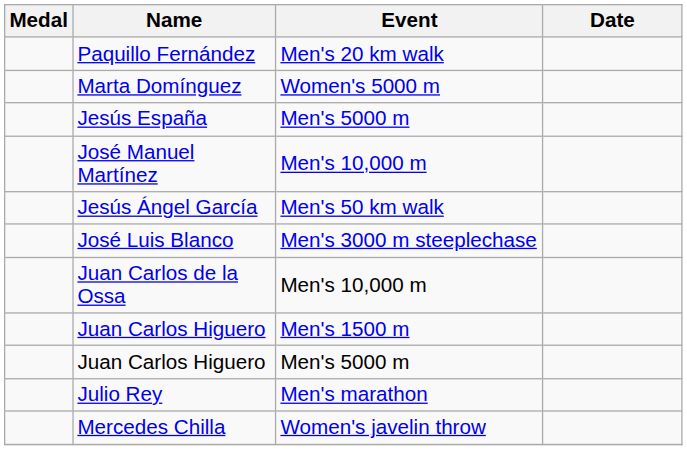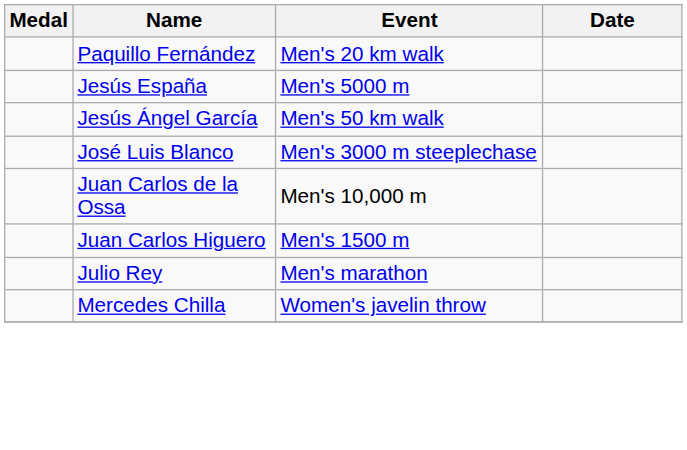 <table class="wikitable sortable" style="font-size:100%">
 <tr>
 <th>Medal</th>
 <th width=150>Name</th>
 <th width=200>Event</th>
 <th width=100>Date</th>
 </tr>
 <tr>
 <td></td>
 <td><a href='#'>Paquillo Fernández</a></td>
 <td><a href='#'>Men's 20 km walk</a></td>
 <td></td>
 </tr>
 <tr>
 <td></td>
-<td><a href='#'>Marta Domínguez</a></td>
-<td><a href='#'>Women's 5000 m</a></td>
-<td></td>
-</tr>
-<tr>
-<td></td>
 <td><a href='#'>Jesús España</a></td>
 <td><a href='#'>Men's 5000 m</a></td>
-<td></td>
-</tr>
-<tr>
-<td></td>
-<td><a href='#'>José Manuel Martínez</a></td>
-<td><a href='#'>Men's 10,000 m</a></td>
 <td></td>
 </tr>
 <tr>
 <td></td>
 <td><a href='#'>Jesús Ángel García</a></td>
 <td><a href='#'>Men's 50 km walk</a></td>
 <td></td>
 </tr>
 <tr>
 <td></td>
 <td><a href='#'>José Luis Blanco</a></td>
 <td><a href='#'>Men's 3000 m steeplechase</a></td>
 <td></td>
 </tr>
 <tr>
 <td></td>
 <td><a href='#'>Juan Carlos de la Ossa</a></td>
 <td>Men's 10,000 m</td>
 <td></td>
 </tr>
 <tr>
 <td></td>
 <td><a href='#'>Juan Carlos Higuero</a></td>
 <td><a href='#'>Men's 1500 m</a></td>
 <td></td>
 </tr>
 <tr>
 <td></td>
-<td>Juan Carlos Higuero</td>
-<td>Men's 5000 m</td>
-<td></td>
-</tr>
-<tr>
-<td></td>
 <td><a href='#'>Julio Rey</a></td>
 <td><a href='#'>Men's marathon</a></td>
 <td></td>
 </tr>
 <tr>
 <td></td>
 <td><a href='#'>Mercedes Chilla</a></td>
 <td><a href='#'>Women's javelin throw</a></td>
 <td></td>
 </tr>
 <tr>
 </tr>
 </table>
